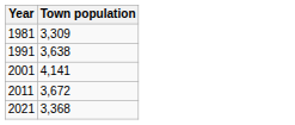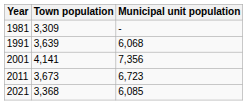 <table class=wikitable>
 <tr>
 <th>Year</th>
 <th>Town population</th>
+<th>Municipal unit population</th>
 </tr>
 <tr>
 <td align="left">1981</td>
 <td>3,309</td>
+<td>-</td>
 </tr>
 <tr>
 <td align="left">1991</td>
-<td>3,638</td>
+<td>3,639</td>
+<td>6,068</td>
 </tr>
 <tr>
 <td align="left">2001</td>
 <td>4,141</td>
+<td>7,356</td>
 </tr>
 <tr>
 <td align="left">2011</td>
-<td>3,672</td>
+<td>3,673</td>
+<td>6,723</td>
 </tr>
 <tr>
 <td align="left">2021</td>
 <td>3,368</td>
+<td>6,085</td>
 </tr>
 </table>
